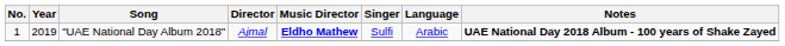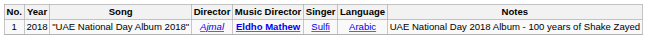 <table class="wikitable sortable" style="font-size:95%; text-align:center;">
 <tr style="background:#ccc; text-align:center;">
 <th>No.</th>
 <th>Year</th>
 <th>Song</th>
 <th>Director</th>
 <th>Music Director</th>
 <th>Singer</th>
 <th>Language</th>
 <th>Notes</th>
 </tr>
 <tr>
 <td>1</td>
-<td>2019</td>
+<td>2018</td>
 <td>"UAE National Day Album 2018"</td>
 <td><em><a href='#'>Ajmal</a></em></td>
 <td><strong><a href='#'>Eldho Mathew</a></strong></td>
 <td><a href='#'>Sulfi</a></td>
 <td><a href='#'>Arabic</a></td>
-<td><strong>UAE National Day 2018 Album - 100 years of Shake Zayed</strong></td>
+<td>UAE National Day 2018 Album - 100 years of Shake Zayed</td>
 </tr>
 <tr>
 </tr>
 </table>
